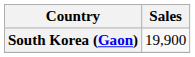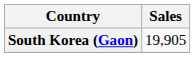 <table class="wikitable plainrowheaders">
 <tr>
 <th>Country</th>
 <th>Sales</th>
 </tr>
 <tr>
 <th scope="row">South Korea (<a href='#'>Gaon</a>)</th>
-<td>19,900</td>
+<td>19,905</td>
 </tr>
 <tr>
 </tr>
 </table>
